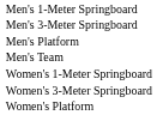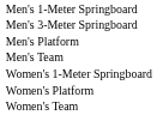 <table>
 <tr>
 <td>Men's 1-Meter Springboard</td>
 <td></td>
 <td></td>
 <td></td>
 </tr>
 <tr>
 <td>Men's 3-Meter Springboard</td>
 <td></td>
 <td></td>
 <td></td>
 </tr>
 <tr>
 <td>Men's Platform</td>
 <td></td>
 <td></td>
 <td></td>
 </tr>
 <tr>
 <td>Men's Team</td>
 <td></td>
 <td></td>
 <td></td>
 </tr>
 <tr>
 <td>Women's 1-Meter Springboard</td>
 <td></td>
 <td></td>
 <td></td>
 </tr>
 <tr>
-<td>Women's 3-Meter Springboard</td>
+<td>Women's Platform</td>
 <td></td>
 <td></td>
 <td></td>
 </tr>
 <tr>
-<td>Women's Platform</td>
+<td>Women's Team</td>
 <td></td>
 <td></td>
 <td></td>
 </tr>
 </table>
